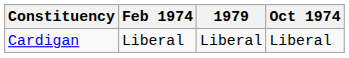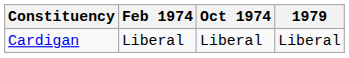 <table class="wikitable">
 <tr>
 <th>Constituency</th>
 <th>Feb 1974</th>
+<th>Oct 1974</th>
 <th>1979</th>
-<th>Oct 1974</th>
 </tr>
 <tr>
 <td><a href='#'>Cardigan</a></td>
 <td bgcolor=>Liberal</td>
 <td bgcolor=>Liberal</td>
 <td bgcolor=>Liberal</td>
 </tr>
 </table>
